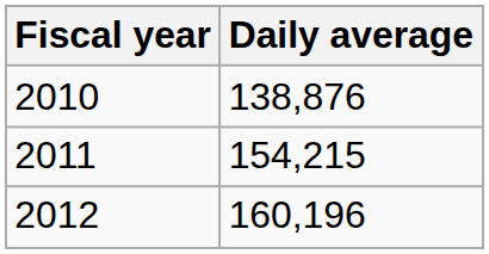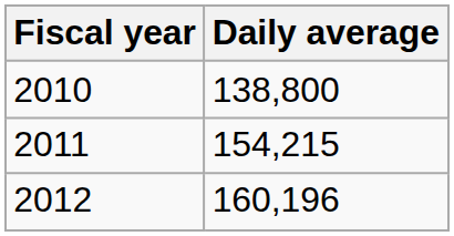 <table class="wikitable">
 <tr>
 <th>Fiscal year</th>
 <th>Daily average</th>
 </tr>
 <tr>
 <td>2010</td>
-<td>138,876</td>
+<td>138,800</td>
 </tr>
 <tr>
 <td>2011</td>
 <td>154,215</td>
 </tr>
 <tr>
 <td>2012</td>
 <td>160,196</td>
 </tr>
 </table>
